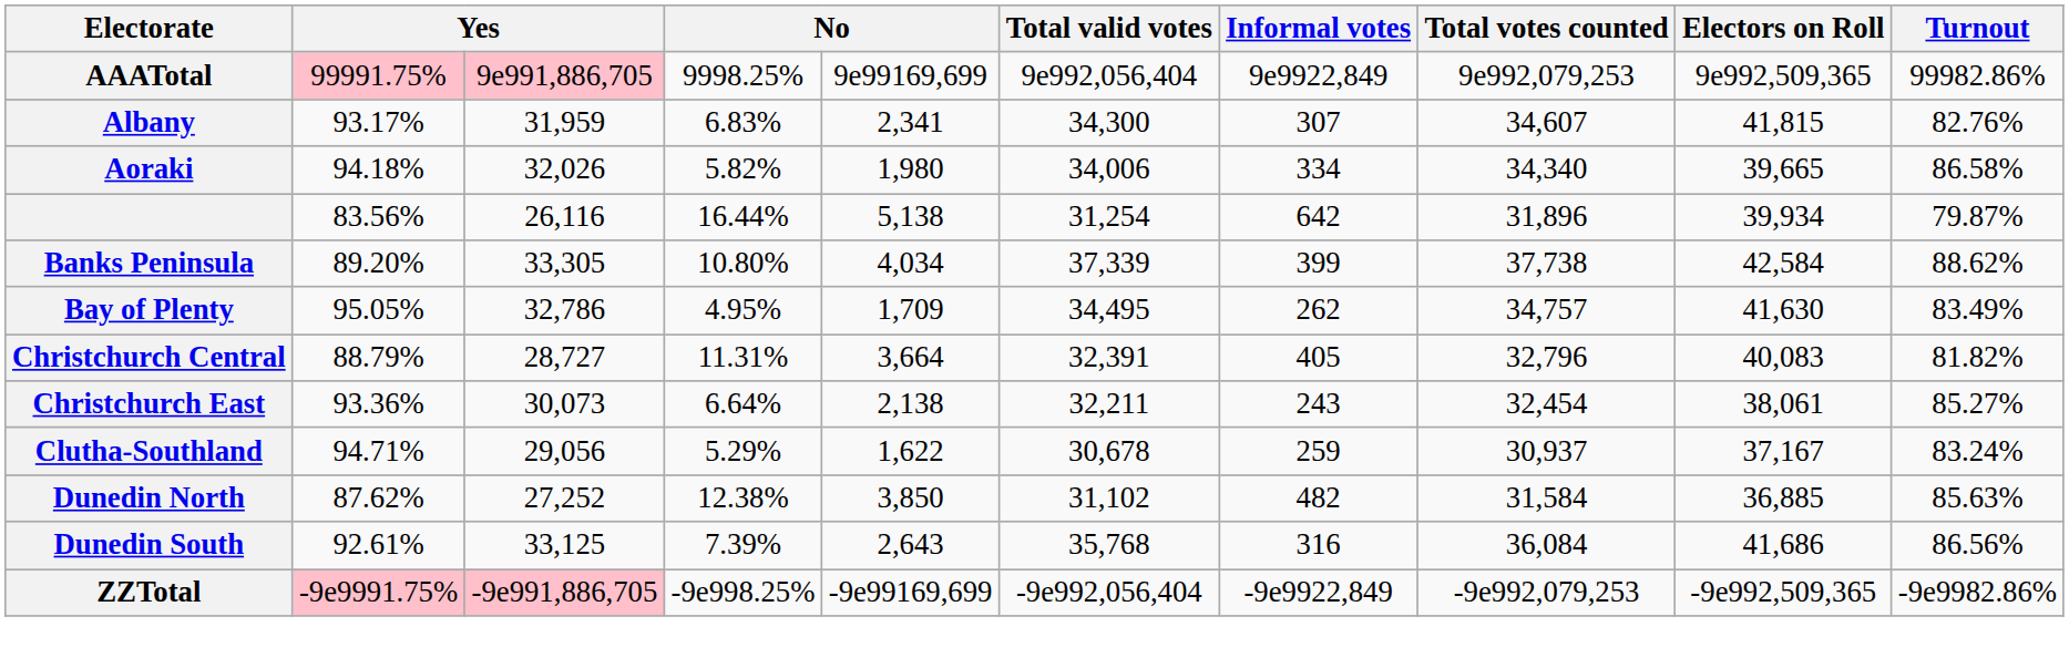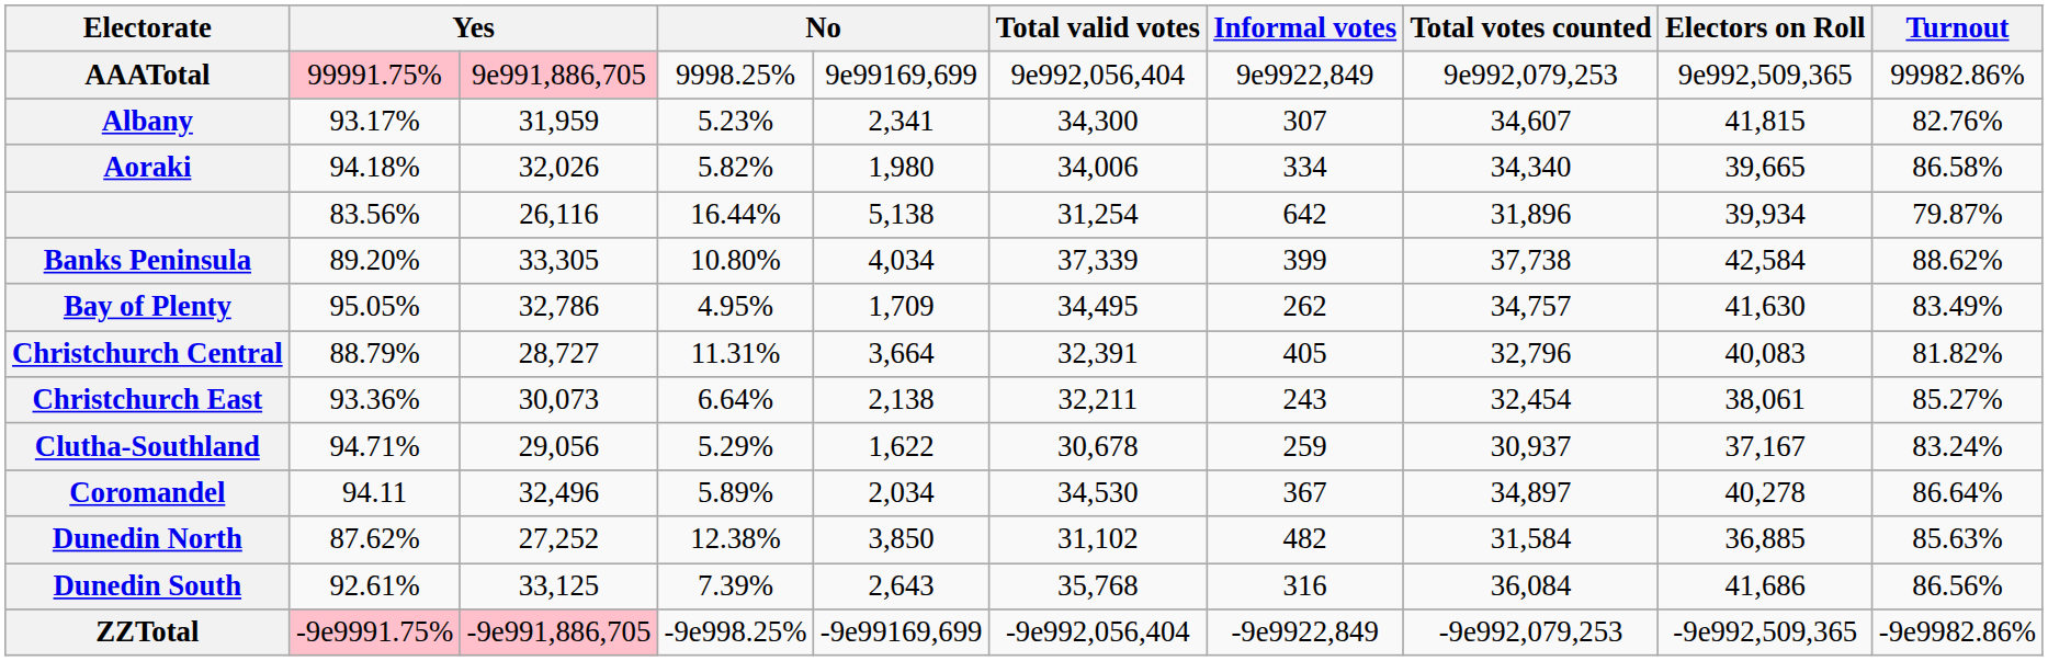 <table class="wikitable sortable">
 <tr>
 <th class="col">Electorate</th>
 <th class="col" colspan=2>Yes </th>
 <th class="col" colspan=2>No </th>
 <th class="col">Total valid votes</th>
 <th class="col"><a href='#'>Informal votes</a></th>
 <th class="col">Total votes counted</th>
 <th class="col">Electors on Roll</th>
 <th class="col"><a href='#'>Turnout</a></th>
 </tr>
 <tr>
 <th class="row" align="center" bgcolor="#FFC0CB"><span>AAA</span>Total</th>
 <td align="center" bgcolor="#FFC0CB"><span>999</span>91.75%</td>
 <td align="center" bgcolor="#FFC0CB"><span>9e99</span>1,886,705</td>
 <td align="center"><span>999</span>8.25%</td>
 <td align="center"><span>9e99</span>169,699</td>
 <td align="center"><span>9e99</span>2,056,404</td>
 <td align="center"><span>9e99</span>22,849</td>
 <td align="center"><span>9e99</span>2,079,253</td>
 <td align="center"><span>9e99</span>2,509,365</td>
 <td align="center"><span>999</span>82.86%</td>
 </tr>
 <tr>
 <th class="row" align="center"><a href='#'>Albany</a></th>
 <td align="center">93.17%</td>
 <td align="center">31,959</td>
-<td align="center">6.83%</td>
+<td align="center">5.23%</td>
 <td align="center">2,341</td>
 <td align="center">34,300</td>
 <td align="center">307</td>
 <td align="center">34,607</td>
 <td align="center">41,815</td>
 <td align="center">82.76%</td>
 </tr>
 <tr>
 <th class="row" align="center"><a href='#'>Aoraki</a></th>
 <td align="center">94.18%</td>
 <td align="center">32,026</td>
 <td align="center">5.82%</td>
 <td align="center">1,980</td>
 <td align="center">34,006</td>
 <td align="center">334</td>
 <td align="center">34,340</td>
 <td align="center">39,665</td>
 <td align="center">86.58%</td>
 </tr>
 <tr>
 <th class="row" align="center"></th>
 <td align="center">83.56%</td>
 <td align="center">26,116</td>
 <td align="center">16.44%</td>
 <td align="center">5,138</td>
 <td align="center">31,254</td>
 <td align="center">642</td>
 <td align="center">31,896</td>
 <td align="center">39,934</td>
 <td align="center">79.87%</td>
 </tr>
 <tr>
 <th class="row" align="center"><a href='#'>Banks Peninsula</a></th>
 <td align="center">89.20%</td>
 <td align="center">33,305</td>
 <td align="center">10.80%</td>
 <td align="center">4,034</td>
 <td align="center">37,339</td>
 <td align="center">399</td>
 <td align="center">37,738</td>
 <td align="center">42,584</td>
 <td align="center">88.62%</td>
 </tr>
 <tr>
 <th class="row" align="center"><a href='#'>Bay of Plenty</a></th>
 <td align="center">95.05%</td>
 <td align="center">32,786</td>
 <td align="center">4.95%</td>
 <td align="center">1,709</td>
 <td align="center">34,495</td>
 <td align="center">262</td>
 <td align="center">34,757</td>
 <td align="center">41,630</td>
 <td align="center">83.49%</td>
 </tr>
 <tr>
 <th class="row" align="center"><a href='#'>Christchurch Central</a></th>
 <td align="center">88.79%</td>
 <td align="center">28,727</td>
 <td align="center">11.31%</td>
 <td align="center">3,664</td>
 <td align="center">32,391</td>
 <td align="center">405</td>
 <td align="center">32,796</td>
 <td align="center">40,083</td>
 <td align="center">81.82%</td>
 </tr>
 <tr>
 <th class="row" align="center"><a href='#'>Christchurch East</a></th>
 <td align="center">93.36%</td>
 <td align="center">30,073</td>
 <td align="center">6.64%</td>
 <td align="center">2,138</td>
 <td align="center">32,211</td>
 <td align="center">243</td>
 <td align="center">32,454</td>
 <td align="center">38,061</td>
 <td align="center">85.27%</td>
 </tr>
 <tr>
 <th class="row" align="center"><a href='#'>Clutha-Southland</a></th>
 <td align="center">94.71%</td>
 <td align="center">29,056</td>
 <td align="center">5.29%</td>
 <td align="center">1,622</td>
 <td align="center">30,678</td>
 <td align="center">259</td>
 <td align="center">30,937</td>
 <td align="center">37,167</td>
 <td align="center">83.24%</td>
 </tr>
 <tr>
+<th class="row" align="center"><a href='#'>Coromandel</a></th>
+<td align="center">94.11</td>
+<td align="center">32,496</td>
+<td align="center">5.89%</td>
+<td align="center">2,034</td>
+<td align="center">34,530</td>
+<td align="center">367</td>
+<td align="center">34,897</td>
+<td align="center">40,278</td>
+<td align="center">86.64%</td>
+</tr>
+<tr>
 <th class="row" align="center"><a href='#'>Dunedin North</a></th>
 <td align="center">87.62%</td>
 <td align="center">27,252</td>
 <td align="center">12.38%</td>
 <td align="center">3,850</td>
 <td align="center">31,102</td>
 <td align="center">482</td>
 <td align="center">31,584</td>
 <td align="center">36,885</td>
 <td align="center">85.63%</td>
 </tr>
 <tr>
 <th class="row" align="center"><a href='#'>Dunedin South</a></th>
 <td align="center">92.61%</td>
 <td align="center">33,125</td>
 <td align="center">7.39%</td>
 <td align="center">2,643</td>
 <td align="center">35,768</td>
 <td align="center">316</td>
 <td align="center">36,084</td>
 <td align="center">41,686</td>
 <td align="center">86.56%</td>
 </tr>
 <tr>
 <th class="row" align="center" bgcolor="#FFC0CB"><span>ZZ</span>Total</th>
 <td align="center" bgcolor="#FFC0CB"><span>-9e99</span>91.75%</td>
 <td align="center" bgcolor="#FFC0CB"><span>-9e99</span>1,886,705</td>
 <td align="center"><span>-9e99</span>8.25%</td>
 <td align="center"><span>-9e99</span>169,699</td>
 <td align="center"><span>-9e99</span>2,056,404</td>
 <td align="center"><span>-9e99</span>22,849</td>
 <td align="center"><span>-9e99</span>2,079,253</td>
 <td align="center"><span>-9e99</span>2,509,365</td>
 <td align="center"><span>-9e99</span>82.86%</td>
 </tr>
 </table>
